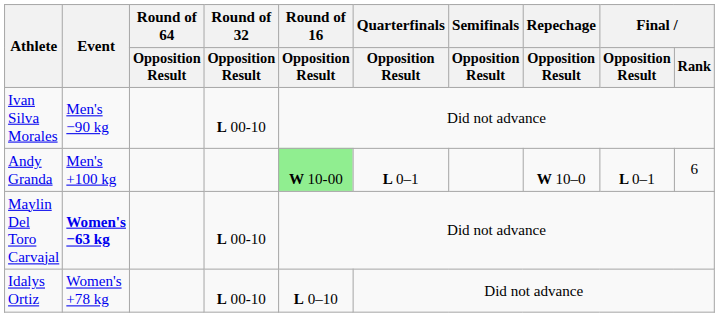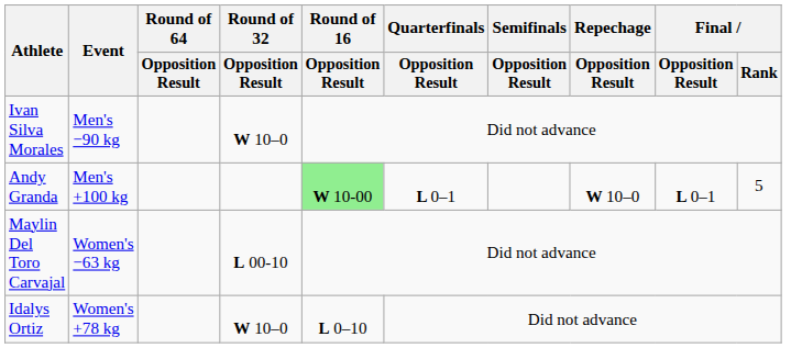 <table class="wikitable" style="font-size:90%">
 <tr>
 <th rowspan="2">Athlete</th>
 <th rowspan="2">Event</th>
 <th>Round of 64</th>
 <th>Round of 32</th>
 <th>Round of 16</th>
 <th>Quarterfinals</th>
 <th>Semifinals</th>
 <th>Repechage</th>
 <th colspan=2>Final / </th>
 </tr>
 <tr style="font-size:95%">
 <th>Opposition<br>Result</th>
 <th>Opposition<br>Result</th>
 <th>Opposition<br>Result</th>
 <th>Opposition<br>Result</th>
 <th>Opposition<br>Result</th>
 <th>Opposition<br>Result</th>
 <th>Opposition<br>Result</th>
 <th>Rank</th>
 </tr>
 <tr align=center>
 <td align=left><a href='#'>Ivan Silva Morales</a></td>
 <td align=left><a href='#'>Men's −90 kg</a></td>
 <td></td>
-<td><br><strong>L</strong> 00-10</td>
+<td><br><strong>W</strong> 10–0</td>
 <td colspan="6">Did not advance</td>
 </tr>
 <tr align=center>
 <td align=left><a href='#'>Andy Granda</a></td>
 <td align=left><a href='#'>Men's +100 kg</a></td>
 <td></td>
 <td></td>
 <td style="background: lightgreen;"><br><strong> W </strong>10-00</td>
 <td><br><strong> L </strong>0–1</td>
 <td></td>
 <td><br><strong> W </strong>10–0</td>
 <td><br><strong> L </strong>0–1</td>
-<td>6</td>
+<td>5</td>
 </tr>
 <tr align=center>
 <td align=left><a href='#'>Maylin Del Toro Carvajal</a></td>
-<td align=left><strong><a href='#'>Women's −63 kg</a></strong></td>
+<td align=left><a href='#'>Women's −63 kg</a></td>
 <td></td>
 <td><br><strong>L</strong> 00-10</td>
 <td colspan="6">Did not advance</td>
 </tr>
 <tr align=center>
 <td align=left><a href='#'>Idalys Ortiz</a></td>
 <td align=left><a href='#'>Women's +78 kg</a></td>
 <td></td>
-<td><br><strong>L</strong> 00-10</td>
+<td><br><strong>W</strong> 10–0</td>
 <td><br><strong>L</strong> 0–10</td>
 <td colspan="5">Did not advance</td>
 </tr>
 </table>
